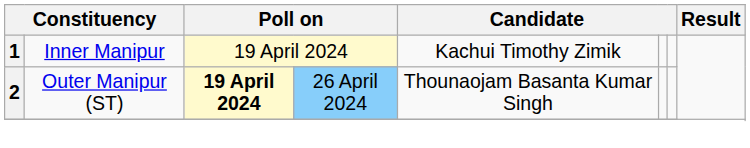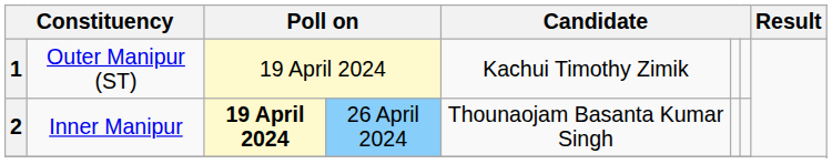 <table class="wikitable" style="text-align:center;">
 <tr>
 <th colspan="2">Constituency</th>
 <th Colspan=2>Poll on</th>
 <th colspan="3">Candidate</th>
 <th>Result</th>
 </tr>
 <tr>
 <th>1</th>
-<td><a href='#'>Inner Manipur</a></td>
+<td><a href='#'>Outer Manipur</a> (ST)</td>
 <td Colspan=2 bgcolor=#FFFACD>19 April 2024</td>
 <td>Kachui Timothy Zimik</td>
 <td></td>
 <td></td>
 </tr>
 <tr>
 <th>2</th>
-<td><a href='#'>Outer Manipur</a> (ST)</td>
+<td><a href='#'>Inner Manipur</a></td>
 <td bgcolor=#FFFACD><strong>19 April 2024</strong></td>
 <td bgcolor=#87CEFA>26 April 2024</td>
 <td>Thounaojam Basanta Kumar Singh</td>
 <td></td>
 <td></td>
 </tr>
 <tr>
 </tr>
 </table>
